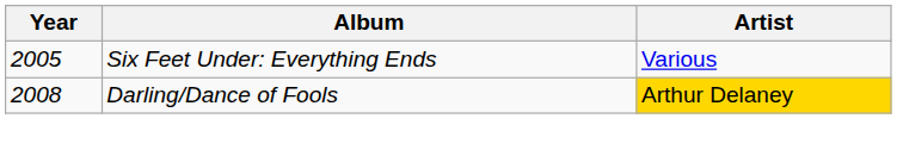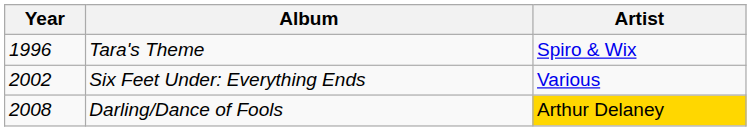 <table class="wikitable" style="width:100%;">
 <tr style="background:#ccc; text-align:center;">
 <th>Year</th>
 <th>Album</th>
 <th>Artist</th>
 </tr>
 <tr>
-<td><em>2005</em></td>
+<td><em>1996</em></td>
+<td><em>Tara's Theme</em></td>
+<td><a href='#'>Spiro & Wix</a></td>
+</tr>
+<tr>
+<td><em>2002</em></td>
 <td><em>Six Feet Under: Everything Ends</em></td>
 <td><a href='#'>Various</a></td>
 </tr>
 <tr>
 <td><em>2008</em></td>
 <td><em>Darling/Dance of Fools</em></td>
 <td style="background: gold;">Arthur Delaney</td>
 </tr>
 </table>
